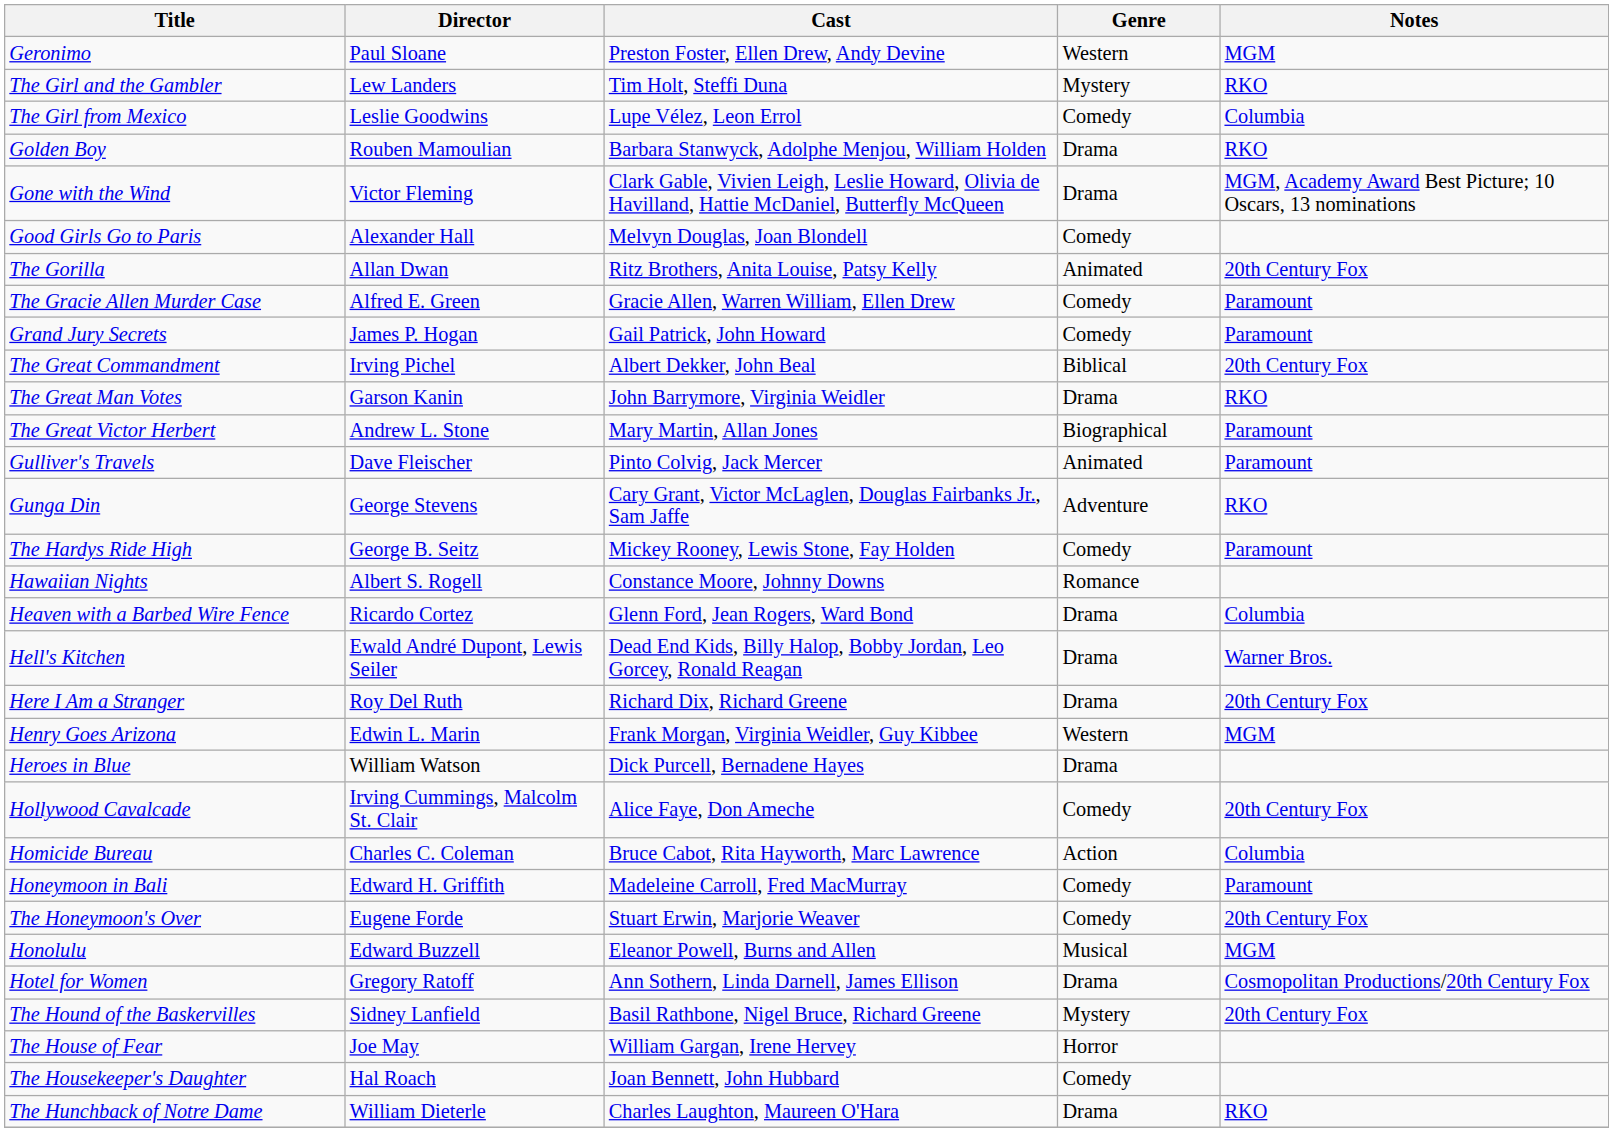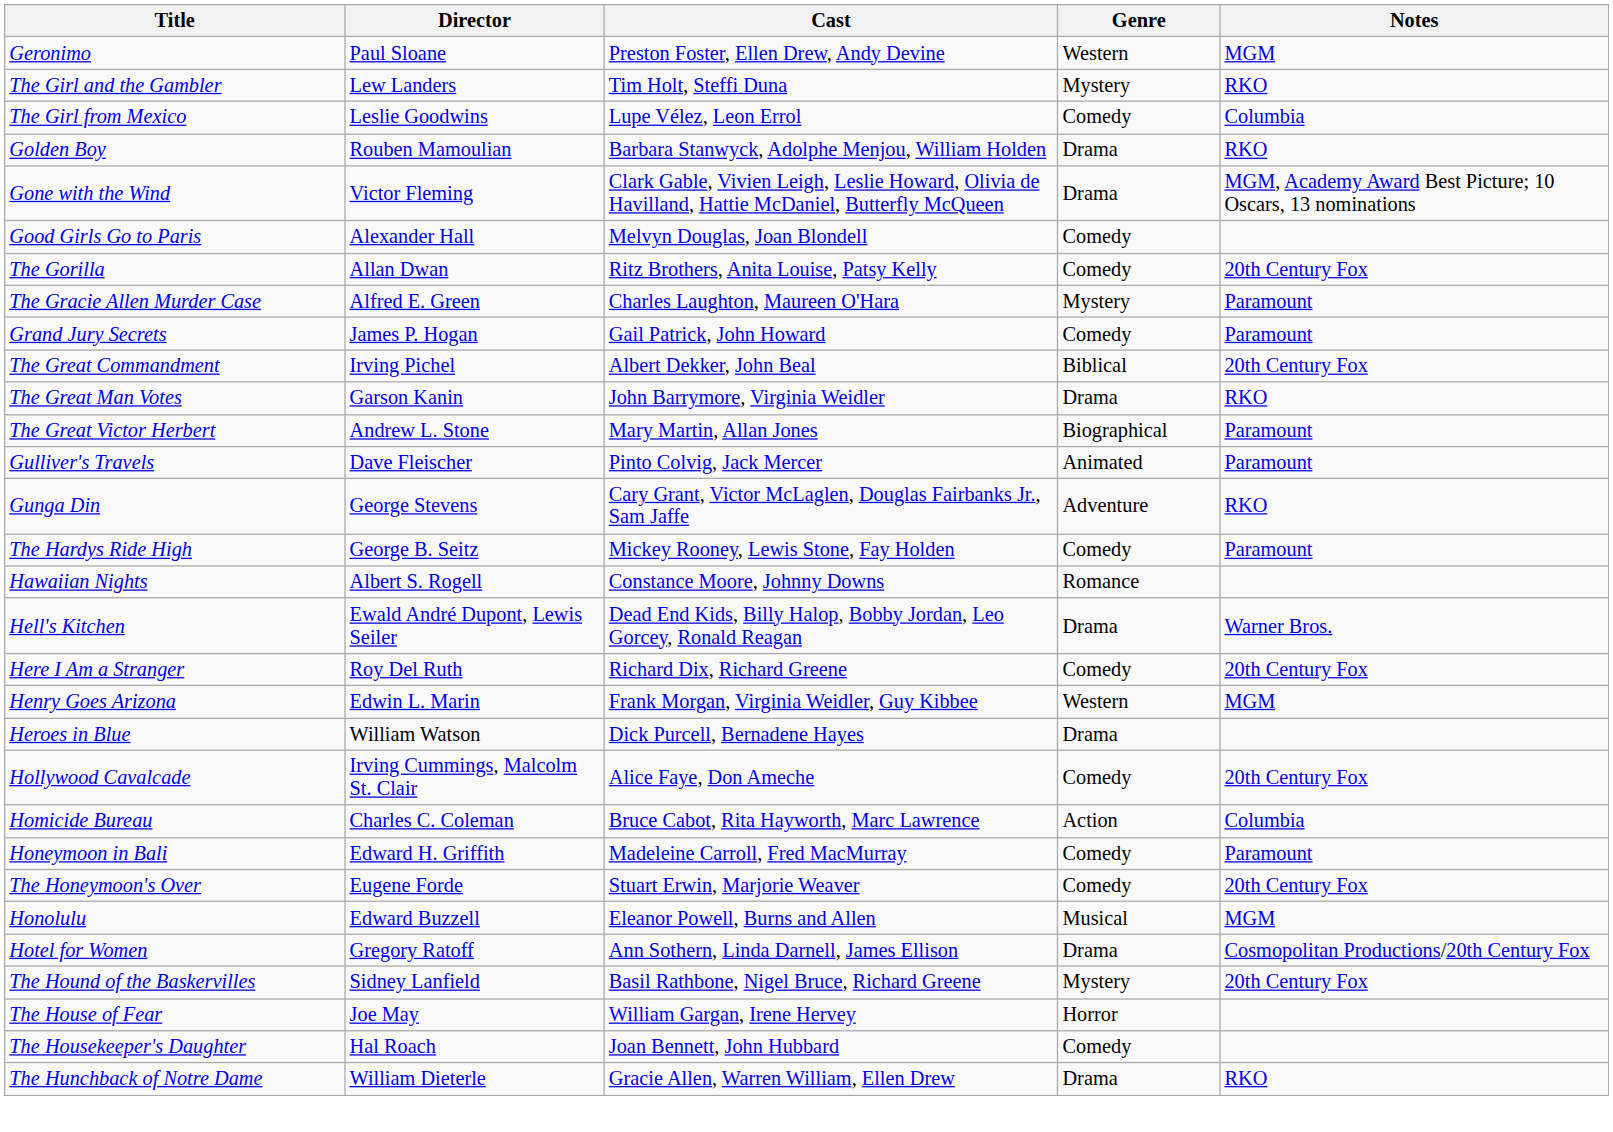 <table class="wikitable" width= "100%">
 <tr>
 <th width=21%>Title</th>
 <th width=16%>Director</th>
 <th width=28%>Cast</th>
 <th width=10%>Genre</th>
 <th width=24%>Notes</th>
 </tr>
 <tr>
 <td><em><a href='#'>Geronimo</a></em></td>
 <td><a href='#'>Paul Sloane</a></td>
 <td><a href='#'>Preston Foster</a>, <a href='#'>Ellen Drew</a>, <a href='#'>Andy Devine</a></td>
 <td>Western</td>
 <td><a href='#'>MGM</a></td>
 </tr>
 <tr>
 <td><em><a href='#'>The Girl and the Gambler</a></em></td>
 <td><a href='#'>Lew Landers</a></td>
 <td><a href='#'>Tim Holt</a>, <a href='#'>Steffi Duna</a></td>
 <td>Mystery</td>
 <td><a href='#'>RKO</a></td>
 </tr>
 <tr>
 <td><em><a href='#'>The Girl from Mexico</a></em></td>
 <td><a href='#'>Leslie Goodwins</a></td>
 <td><a href='#'>Lupe Vélez</a>, <a href='#'>Leon Errol</a></td>
 <td>Comedy</td>
 <td><a href='#'>Columbia</a></td>
 </tr>
 <tr>
 <td><em><a href='#'>Golden Boy</a></em></td>
 <td><a href='#'>Rouben Mamoulian</a></td>
 <td><a href='#'>Barbara Stanwyck</a>, <a href='#'>Adolphe Menjou</a>, <a href='#'>William Holden</a></td>
 <td>Drama</td>
 <td><a href='#'>RKO</a></td>
 </tr>
 <tr>
 <td><em><a href='#'>Gone with the Wind</a></em></td>
 <td><a href='#'>Victor Fleming</a></td>
 <td><a href='#'>Clark Gable</a>, <a href='#'>Vivien Leigh</a>, <a href='#'>Leslie Howard</a>, <a href='#'>Olivia de Havilland</a>, <a href='#'>Hattie McDaniel</a>, <a href='#'>Butterfly McQueen</a></td>
 <td>Drama</td>
 <td><a href='#'>MGM</a>, <a href='#'>Academy Award</a> Best Picture; 10 Oscars, 13 nominations</td>
 </tr>
 <tr>
 <td><em><a href='#'>Good Girls Go to Paris</a></em></td>
 <td><a href='#'>Alexander Hall</a></td>
 <td><a href='#'>Melvyn Douglas</a>, <a href='#'>Joan Blondell</a></td>
 <td>Comedy</td>
 <td></td>
 </tr>
 <tr>
 <td><em><a href='#'>The Gorilla</a></em></td>
 <td><a href='#'>Allan Dwan</a></td>
 <td><a href='#'>Ritz Brothers</a>, <a href='#'>Anita Louise</a>, <a href='#'>Patsy Kelly</a></td>
-<td>Animated</td>
+<td>Comedy</td>
 <td><a href='#'>20th Century Fox</a></td>
 </tr>
 <tr>
 <td><em><a href='#'>The Gracie Allen Murder Case</a></em></td>
 <td><a href='#'>Alfred E. Green</a></td>
-<td><a href='#'>Gracie Allen</a>, <a href='#'>Warren William</a>, <a href='#'>Ellen Drew</a></td>
-<td>Comedy</td>
+<td><a href='#'>Charles Laughton</a>, <a href='#'>Maureen O'Hara</a></td>
+<td>Mystery</td>
 <td><a href='#'>Paramount</a></td>
 </tr>
 <tr>
 <td><em><a href='#'>Grand Jury Secrets</a></em></td>
 <td><a href='#'>James P. Hogan</a></td>
 <td><a href='#'>Gail Patrick</a>, <a href='#'>John Howard</a></td>
 <td>Comedy</td>
 <td><a href='#'>Paramount</a></td>
 </tr>
 <tr>
 <td><em><a href='#'>The Great Commandment</a></em></td>
 <td><a href='#'>Irving Pichel</a></td>
 <td><a href='#'>Albert Dekker</a>, <a href='#'>John Beal</a></td>
 <td>Biblical</td>
 <td><a href='#'>20th Century Fox</a></td>
 </tr>
 <tr>
 <td><em><a href='#'>The Great Man Votes</a></em></td>
 <td><a href='#'>Garson Kanin</a></td>
 <td><a href='#'>John Barrymore</a>, <a href='#'>Virginia Weidler</a></td>
 <td>Drama</td>
 <td><a href='#'>RKO</a></td>
 </tr>
 <tr>
 <td><em><a href='#'>The Great Victor Herbert</a></em></td>
 <td><a href='#'>Andrew L. Stone</a></td>
 <td><a href='#'>Mary Martin</a>, <a href='#'>Allan Jones</a></td>
 <td>Biographical</td>
 <td><a href='#'>Paramount</a></td>
 </tr>
 <tr>
 <td><em><a href='#'>Gulliver's Travels</a></em></td>
 <td><a href='#'>Dave Fleischer</a></td>
 <td><a href='#'>Pinto Colvig</a>, <a href='#'>Jack Mercer</a></td>
 <td>Animated</td>
 <td><a href='#'>Paramount</a></td>
 </tr>
 <tr>
 <td><em><a href='#'>Gunga Din</a></em></td>
 <td><a href='#'>George Stevens</a></td>
 <td><a href='#'>Cary Grant</a>, <a href='#'>Victor McLaglen</a>, <a href='#'>Douglas Fairbanks Jr.</a>, <a href='#'>Sam Jaffe</a></td>
 <td>Adventure</td>
 <td><a href='#'>RKO</a></td>
 </tr>
 <tr>
 <td><em><a href='#'>The Hardys Ride High</a></em></td>
 <td><a href='#'>George B. Seitz</a></td>
 <td><a href='#'>Mickey Rooney</a>, <a href='#'>Lewis Stone</a>, <a href='#'>Fay Holden</a></td>
 <td>Comedy</td>
 <td><a href='#'>Paramount</a></td>
 </tr>
 <tr>
 <td><em><a href='#'>Hawaiian Nights</a></em></td>
 <td><a href='#'>Albert S. Rogell</a></td>
 <td><a href='#'>Constance Moore</a>, <a href='#'>Johnny Downs</a></td>
 <td>Romance</td>
 <td></td>
 </tr>
 <tr>
-<td><em><a href='#'>Heaven with a Barbed Wire Fence</a></em></td>
-<td><a href='#'>Ricardo Cortez</a></td>
-<td><a href='#'>Glenn Ford</a>, <a href='#'>Jean Rogers</a>, <a href='#'>Ward Bond</a></td>
-<td>Drama</td>
-<td><a href='#'>Columbia</a></td>
-</tr>
-<tr>
 <td><em><a href='#'>Hell's Kitchen</a></em></td>
 <td><a href='#'>Ewald André Dupont</a>, <a href='#'>Lewis Seiler</a></td>
 <td><a href='#'>Dead End Kids</a>, <a href='#'>Billy Halop</a>, <a href='#'>Bobby Jordan</a>, <a href='#'>Leo Gorcey</a>, <a href='#'>Ronald Reagan</a></td>
 <td>Drama</td>
 <td><a href='#'>Warner Bros.</a></td>
 </tr>
 <tr>
 <td><em><a href='#'>Here I Am a Stranger</a></em></td>
 <td><a href='#'>Roy Del Ruth</a></td>
 <td><a href='#'>Richard Dix</a>, <a href='#'>Richard Greene</a></td>
-<td>Drama</td>
+<td>Comedy</td>
 <td><a href='#'>20th Century Fox</a></td>
 </tr>
 <tr>
 <td><em><a href='#'>Henry Goes Arizona</a></em></td>
 <td><a href='#'>Edwin L. Marin</a></td>
 <td><a href='#'>Frank Morgan</a>, <a href='#'>Virginia Weidler</a>, <a href='#'>Guy Kibbee</a></td>
 <td>Western</td>
 <td><a href='#'>MGM</a></td>
 </tr>
 <tr>
 <td><em><a href='#'>Heroes in Blue</a></em></td>
 <td>William Watson</td>
 <td><a href='#'>Dick Purcell</a>, <a href='#'>Bernadene Hayes</a></td>
 <td>Drama</td>
 <td></td>
 </tr>
 <tr>
 <td><em><a href='#'>Hollywood Cavalcade</a></em></td>
 <td><a href='#'>Irving Cummings</a>, <a href='#'>Malcolm St. Clair</a></td>
 <td><a href='#'>Alice Faye</a>, <a href='#'>Don Ameche</a></td>
 <td>Comedy</td>
 <td><a href='#'>20th Century Fox</a></td>
 </tr>
 <tr>
 <td><em><a href='#'>Homicide Bureau</a></em></td>
 <td><a href='#'>Charles C. Coleman</a></td>
 <td><a href='#'>Bruce Cabot</a>, <a href='#'>Rita Hayworth</a>, <a href='#'>Marc Lawrence</a></td>
 <td>Action</td>
 <td><a href='#'>Columbia</a></td>
 </tr>
 <tr>
 <td><em><a href='#'>Honeymoon in Bali</a></em></td>
 <td><a href='#'>Edward H. Griffith</a></td>
 <td><a href='#'>Madeleine Carroll</a>, <a href='#'>Fred MacMurray</a></td>
 <td>Comedy</td>
 <td><a href='#'>Paramount</a></td>
 </tr>
 <tr>
 <td><em><a href='#'>The Honeymoon's Over</a></em></td>
 <td><a href='#'>Eugene Forde</a></td>
 <td><a href='#'>Stuart Erwin</a>, <a href='#'>Marjorie Weaver</a></td>
 <td>Comedy</td>
 <td><a href='#'>20th Century Fox</a></td>
 </tr>
 <tr>
 <td><em><a href='#'>Honolulu</a></em></td>
 <td><a href='#'>Edward Buzzell</a></td>
 <td><a href='#'>Eleanor Powell</a>, <a href='#'>Burns and Allen</a></td>
 <td>Musical</td>
 <td><a href='#'>MGM</a></td>
 </tr>
 <tr>
 <td><em><a href='#'>Hotel for Women</a></em></td>
 <td><a href='#'>Gregory Ratoff</a></td>
 <td><a href='#'>Ann Sothern</a>, <a href='#'>Linda Darnell</a>, <a href='#'>James Ellison</a></td>
 <td>Drama</td>
 <td><a href='#'>Cosmopolitan Productions</a>/<a href='#'>20th Century Fox</a></td>
 </tr>
 <tr>
 <td><em><a href='#'>The Hound of the Baskervilles</a></em></td>
 <td><a href='#'>Sidney Lanfield</a></td>
 <td><a href='#'>Basil Rathbone</a>, <a href='#'>Nigel Bruce</a>, <a href='#'>Richard Greene</a></td>
 <td>Mystery</td>
 <td><a href='#'>20th Century Fox</a></td>
 </tr>
 <tr>
 <td><em><a href='#'>The House of Fear</a></em></td>
 <td><a href='#'>Joe May</a></td>
 <td><a href='#'>William Gargan</a>, <a href='#'>Irene Hervey</a></td>
 <td>Horror</td>
 <td></td>
 </tr>
 <tr>
 <td><em><a href='#'>The Housekeeper's Daughter</a></em></td>
 <td><a href='#'>Hal Roach</a></td>
 <td><a href='#'>Joan Bennett</a>, <a href='#'>John Hubbard</a></td>
 <td>Comedy</td>
 <td></td>
 </tr>
 <tr>
 <td><em><a href='#'>The Hunchback of Notre Dame</a></em></td>
 <td><a href='#'>William Dieterle</a></td>
-<td><a href='#'>Charles Laughton</a>, <a href='#'>Maureen O'Hara</a></td>
+<td><a href='#'>Gracie Allen</a>, <a href='#'>Warren William</a>, <a href='#'>Ellen Drew</a></td>
 <td>Drama</td>
 <td><a href='#'>RKO</a></td>
 </tr>
 <tr>
 </tr>
 </table>
